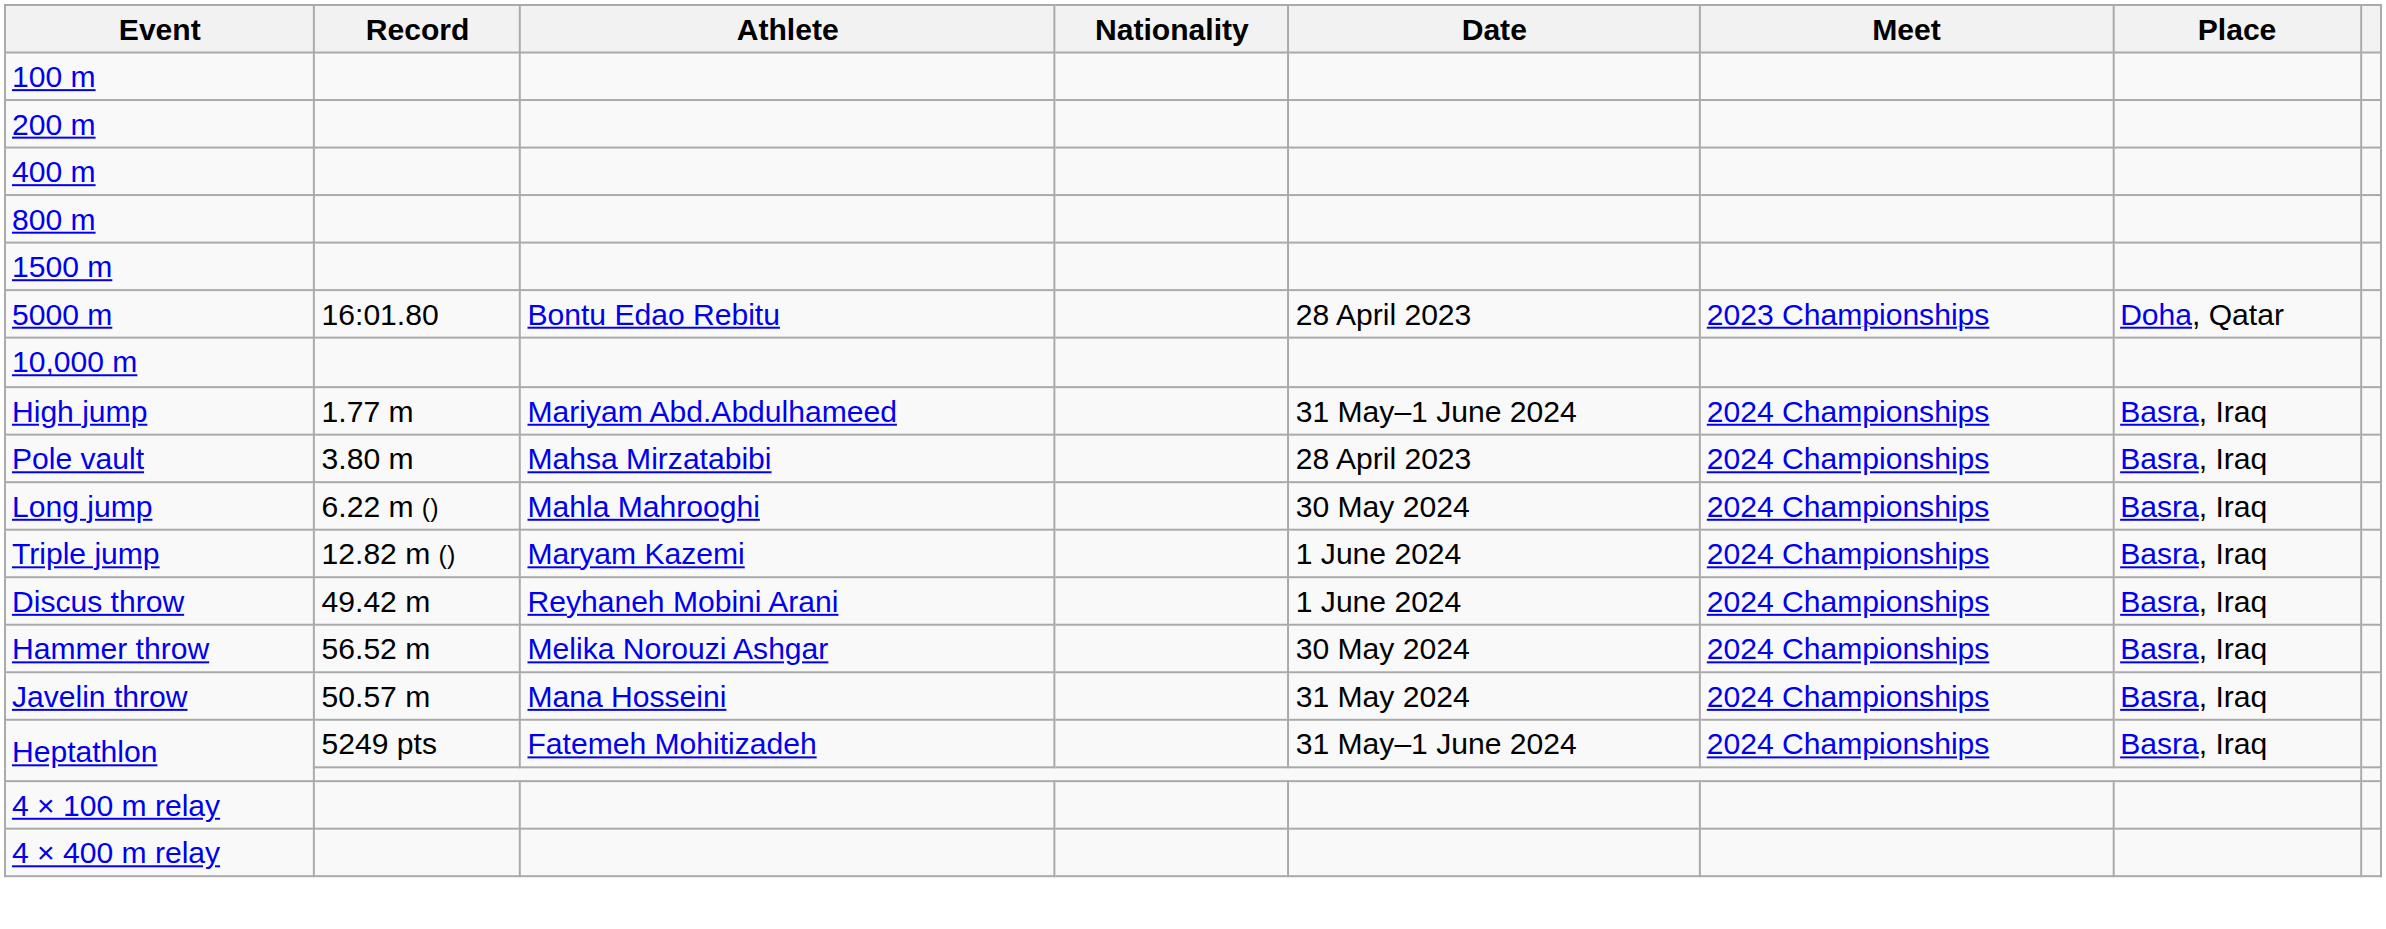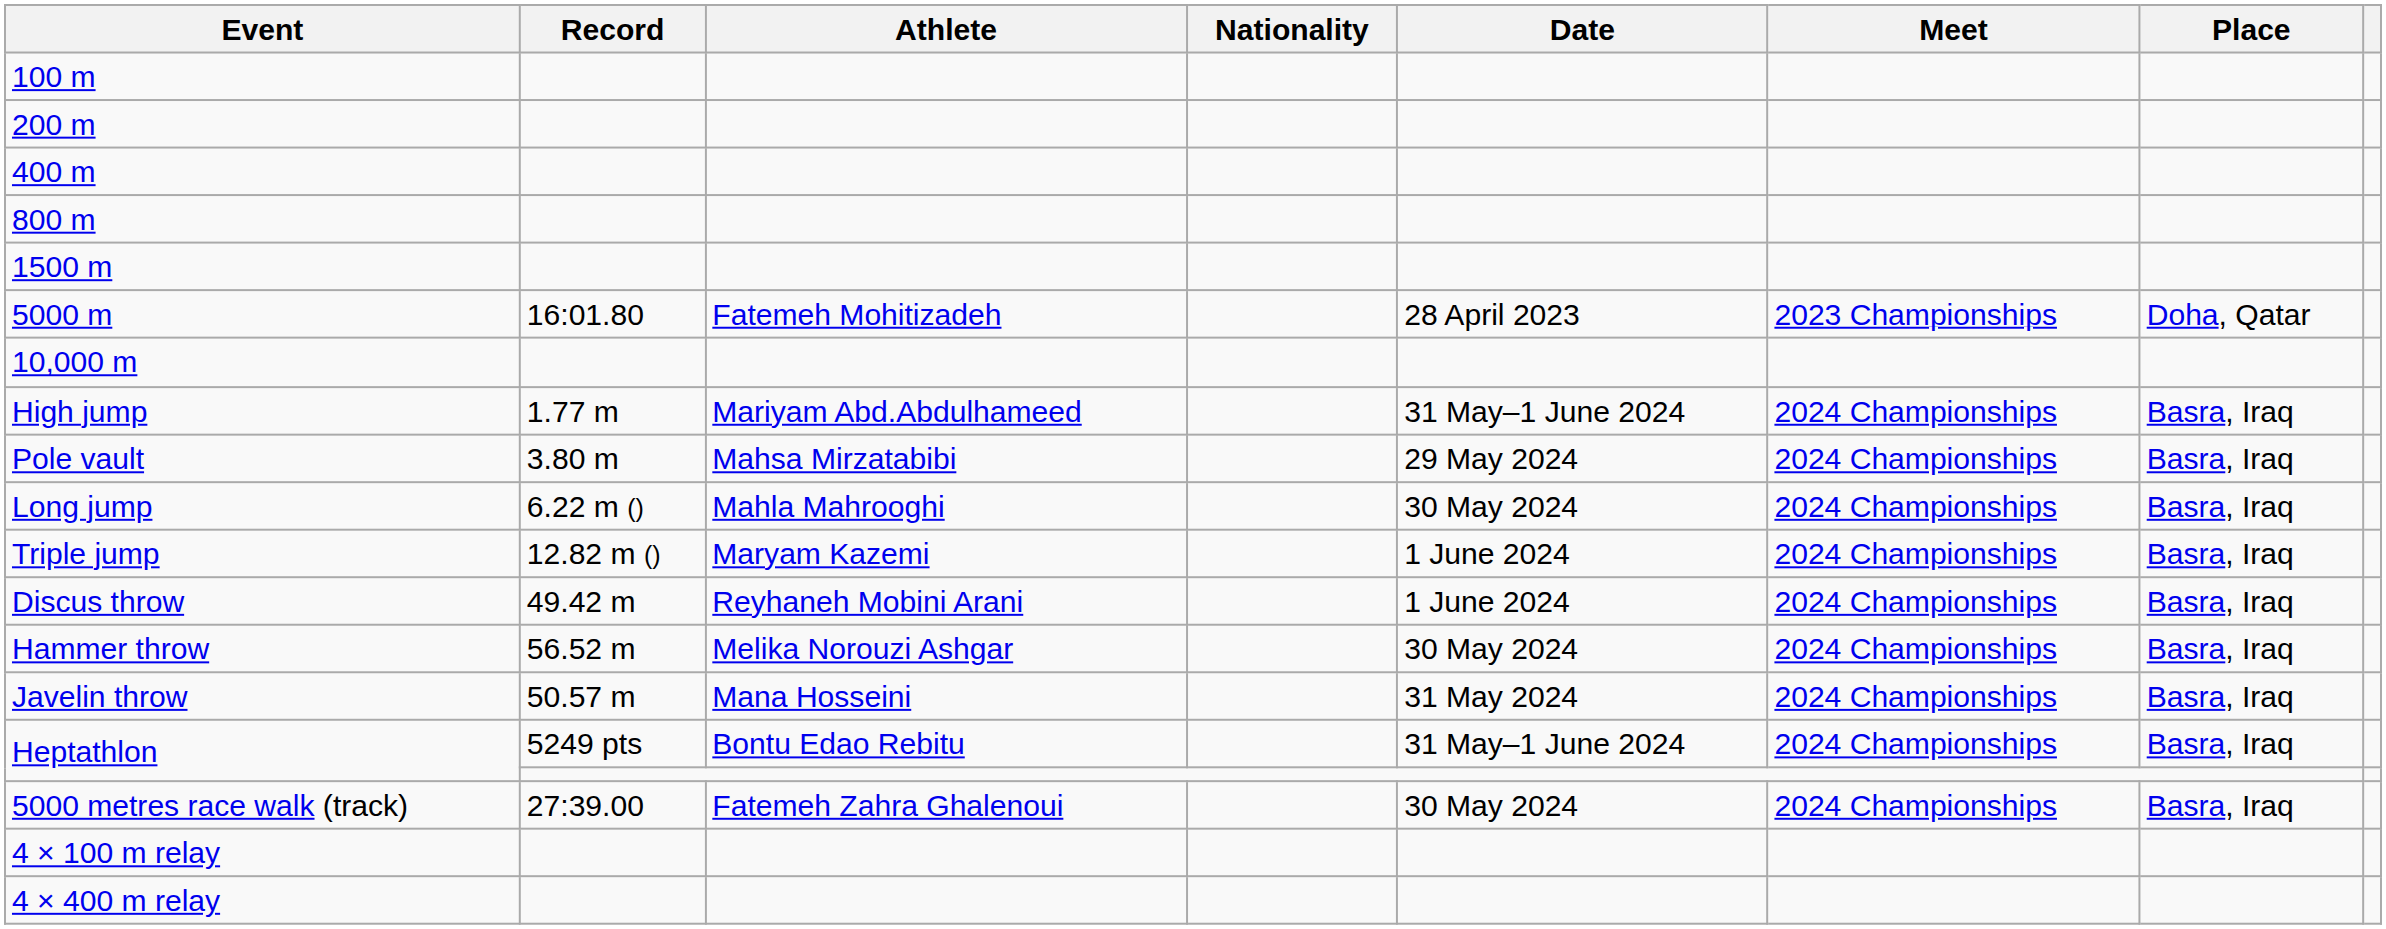 <table class="wikitable" style="font-size:95%; width: 95%;">
 <tr>
 <th>Event</th>
 <th>Record</th>
 <th>Athlete</th>
 <th>Nationality</th>
 <th>Date</th>
 <th>Meet</th>
 <th>Place</th>
 <th></th>
 </tr>
 <tr>
 <td><a href='#'>100 m</a></td>
 <td></td>
 <td></td>
 <td></td>
 <td></td>
 <td></td>
 <td></td>
 <td></td>
 </tr>
 <tr>
 <td><a href='#'>200 m</a></td>
 <td></td>
 <td></td>
 <td></td>
 <td></td>
 <td></td>
 <td></td>
 <td></td>
 </tr>
 <tr>
 <td><a href='#'>400 m</a></td>
 <td></td>
 <td></td>
 <td></td>
 <td></td>
 <td></td>
 <td></td>
 <td></td>
 </tr>
 <tr>
 <td><a href='#'>800 m</a></td>
 <td></td>
 <td></td>
 <td></td>
 <td></td>
 <td></td>
 <td></td>
 <td></td>
 </tr>
 <tr>
 <td><a href='#'>1500 m</a></td>
 <td></td>
 <td></td>
 <td></td>
 <td></td>
 <td></td>
 <td></td>
 <td></td>
 </tr>
 <tr>
 <td><a href='#'>5000 m</a></td>
 <td>16:01.80</td>
-<td><a href='#'>Bontu Edao Rebitu</a></td>
+<td><a href='#'>Fatemeh Mohitizadeh</a></td>
 <td></td>
 <td>28 April 2023</td>
 <td><a href='#'>2023 Championships</a></td>
 <td><a href='#'>Doha</a>, Qatar</td>
 <td></td>
 </tr>
 <tr>
 <td><a href='#'>10,000 m</a></td>
 <td></td>
 <td></td>
 <td></td>
 <td></td>
 <td></td>
 <td></td>
 <td></td>
 </tr>
 <tr>
 <td><a href='#'>High jump</a></td>
 <td>1.77 m</td>
 <td><a href='#'>Mariyam Abd.Abdulhameed</a></td>
 <td></td>
 <td>31 May–1 June 2024</td>
 <td><a href='#'>2024 Championships</a></td>
 <td><a href='#'>Basra</a>, Iraq</td>
 <td></td>
 </tr>
 <tr>
 <td><a href='#'>Pole vault</a></td>
 <td>3.80 m</td>
 <td><a href='#'>Mahsa Mirzatabibi</a></td>
 <td></td>
-<td>28 April 2023</td>
+<td>29 May 2024</td>
 <td><a href='#'>2024 Championships</a></td>
 <td><a href='#'>Basra</a>, Iraq</td>
 <td></td>
 </tr>
 <tr>
 <td><a href='#'>Long jump</a></td>
 <td>6.22 m <small>()</small></td>
 <td><a href='#'>Mahla Mahrooghi</a></td>
 <td></td>
 <td>30 May 2024</td>
 <td><a href='#'>2024 Championships</a></td>
 <td><a href='#'>Basra</a>, Iraq</td>
 <td></td>
 </tr>
 <tr>
 <td><a href='#'>Triple jump</a></td>
 <td>12.82 m <small>()</small></td>
 <td><a href='#'>Maryam Kazemi</a></td>
 <td></td>
 <td>1 June 2024</td>
 <td><a href='#'>2024 Championships</a></td>
 <td><a href='#'>Basra</a>, Iraq</td>
 <td></td>
 </tr>
 <tr>
 <td><a href='#'>Discus throw</a></td>
 <td>49.42 m</td>
 <td><a href='#'>Reyhaneh Mobini Arani</a></td>
 <td></td>
 <td>1 June 2024</td>
 <td><a href='#'>2024 Championships</a></td>
 <td><a href='#'>Basra</a>, Iraq</td>
 <td></td>
 </tr>
 <tr>
 <td><a href='#'>Hammer throw</a></td>
 <td>56.52 m</td>
 <td><a href='#'>Melika Norouzi Ashgar</a></td>
 <td></td>
 <td>30 May 2024</td>
 <td><a href='#'>2024 Championships</a></td>
 <td><a href='#'>Basra</a>, Iraq</td>
 <td></td>
 </tr>
 <tr>
 <td><a href='#'>Javelin throw</a></td>
 <td>50.57 m</td>
 <td><a href='#'>Mana Hosseini</a></td>
 <td></td>
 <td>31 May 2024</td>
 <td><a href='#'>2024 Championships</a></td>
 <td><a href='#'>Basra</a>, Iraq</td>
 <td></td>
 </tr>
 <tr>
 <td rowspan=2><a href='#'>Heptathlon</a></td>
 <td>5249 pts</td>
-<td><a href='#'>Fatemeh Mohitizadeh</a></td>
+<td><a href='#'>Bontu Edao Rebitu</a></td>
 <td></td>
 <td>31 May–1 June 2024</td>
 <td><a href='#'>2024 Championships</a></td>
 <td><a href='#'>Basra</a>, Iraq</td>
 <td></td>
 </tr>
 <tr>
 <td colspan=6></td>
+<td></td>
+</tr>
+<tr>
+<td><a href='#'>5000 metres race walk</a> (track)</td>
+<td>27:39.00</td>
+<td><a href='#'>Fatemeh Zahra Ghalenoui</a></td>
+<td></td>
+<td>30 May 2024</td>
+<td><a href='#'>2024 Championships</a></td>
+<td><a href='#'>Basra</a>, Iraq</td>
 <td></td>
 </tr>
 <tr>
 <td><a href='#'>4 × 100 m relay</a></td>
 <td></td>
 <td></td>
 <td></td>
 <td></td>
 <td></td>
 <td></td>
 <td></td>
 </tr>
 <tr>
 <td><a href='#'>4 × 400 m relay</a></td>
 <td></td>
 <td></td>
 <td></td>
 <td></td>
 <td></td>
 <td></td>
 <td></td>
 </tr>
 </table>
